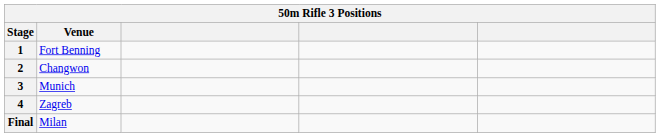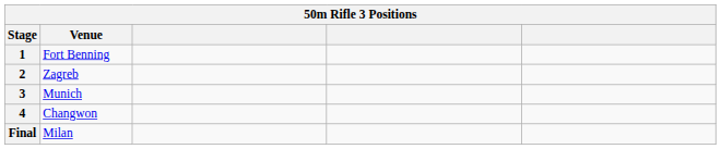 <table class="wikitable">
 <tr>
 <th colspan="5">50m Rifle 3 Positions</th>
 </tr>
 <tr>
 <th>Stage</th>
 <th width=110>Venue</th>
 <th width=240></th>
 <th width=240></th>
 <th width=240></th>
 </tr>
 <tr>
 <th>1</th>
 <td> <a href='#'>Fort Benning</a></td>
 <td></td>
 <td></td>
 <td></td>
 </tr>
 <tr>
 <th>2</th>
-<td> <a href='#'>Changwon</a></td>
+<td> <a href='#'>Zagreb</a></td>
 <td></td>
 <td></td>
 <td></td>
 </tr>
 <tr>
 <th>3</th>
 <td> <a href='#'>Munich</a></td>
 <td></td>
 <td></td>
 <td></td>
 </tr>
 <tr>
 <th>4</th>
-<td> <a href='#'>Zagreb</a></td>
+<td> <a href='#'>Changwon</a></td>
 <td></td>
 <td></td>
 <td></td>
 </tr>
 <tr>
 <th>Final</th>
 <td> <a href='#'>Milan</a></td>
 <td></td>
 <td></td>
 <td></td>
 </tr>
 </table>
